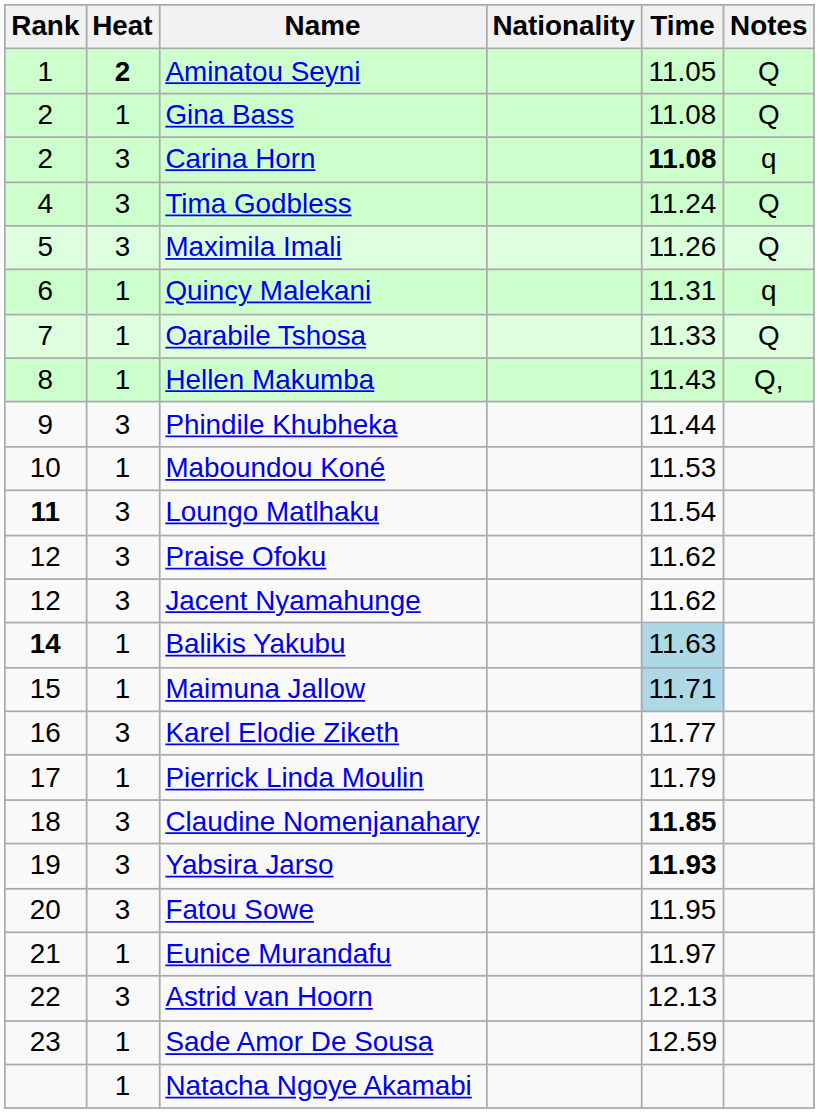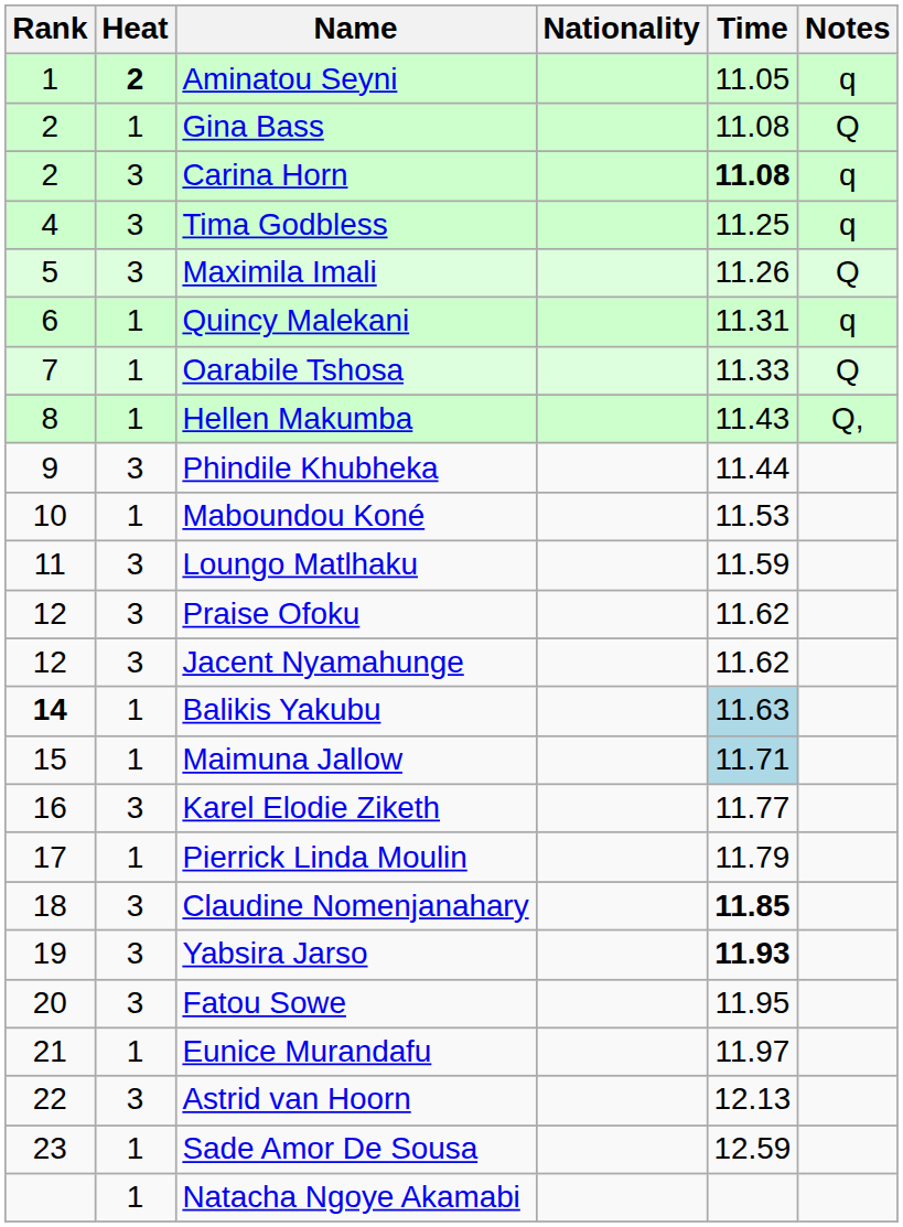 <table class="wikitable sortable" style="text-align:center">
 <tr>
 <th>Rank</th>
 <th>Heat</th>
 <th>Name</th>
 <th>Nationality</th>
 <th>Time</th>
 <th>Notes</th>
 </tr>
 <tr bgcolor=ccffcc>
 <td>1</td>
 <td><strong>2</strong></td>
 <td align=left><a href='#'>Aminatou Seyni</a></td>
 <td align=left></td>
 <td>11.05</td>
-<td>Q</td>
+<td>q</td>
 </tr>
 <tr bgcolor=ccffcc>
 <td>2</td>
 <td>1</td>
 <td align=left><a href='#'>Gina Bass</a></td>
 <td align=left></td>
 <td>11.08</td>
 <td>Q</td>
 </tr>
 <tr bgcolor=ccffcc>
 <td>2</td>
 <td>3</td>
 <td align=left><a href='#'>Carina Horn</a></td>
 <td align=left></td>
 <td><strong>11.08</strong></td>
 <td>q</td>
 </tr>
 <tr bgcolor=ccffcc>
 <td>4</td>
 <td>3</td>
 <td align=left><a href='#'>Tima Godbless</a></td>
 <td align=left></td>
-<td>11.24</td>
-<td>Q</td>
+<td>11.25</td>
+<td>q</td>
 </tr>
 <tr bgcolor=ddffdd>
 <td>5</td>
 <td>3</td>
 <td align=left><a href='#'>Maximila Imali</a></td>
 <td align=left></td>
 <td>11.26</td>
 <td>Q</td>
 </tr>
 <tr bgcolor=ccffcc>
 <td>6</td>
 <td>1</td>
 <td align=left><a href='#'>Quincy Malekani</a></td>
 <td align=left></td>
 <td>11.31</td>
 <td>q</td>
 </tr>
 <tr bgcolor=ddffdd>
 <td>7</td>
 <td>1</td>
 <td align=left><a href='#'>Oarabile Tshosa</a></td>
 <td align=left></td>
 <td>11.33</td>
 <td>Q</td>
 </tr>
 <tr bgcolor=ccffcc>
 <td>8</td>
 <td>1</td>
 <td align=left><a href='#'>Hellen Makumba</a></td>
 <td align=left></td>
 <td>11.43</td>
 <td>Q, </td>
 </tr>
 <tr>
 <td>9</td>
 <td>3</td>
 <td align=left><a href='#'>Phindile Khubheka</a></td>
 <td align=left></td>
 <td>11.44</td>
 <td></td>
 </tr>
 <tr>
 <td>10</td>
 <td>1</td>
 <td align=left><a href='#'>Maboundou Koné</a></td>
 <td align=left></td>
 <td>11.53</td>
 <td></td>
 </tr>
 <tr>
-<td><strong>11</strong></td>
+<td>11</td>
 <td>3</td>
 <td align=left><a href='#'>Loungo Matlhaku</a></td>
 <td align=left></td>
-<td>11.54</td>
+<td>11.59</td>
 <td></td>
 </tr>
 <tr>
 <td>12</td>
 <td>3</td>
 <td align=left><a href='#'>Praise Ofoku</a></td>
 <td align=left></td>
 <td>11.62</td>
 <td></td>
 </tr>
 <tr>
 <td>12</td>
 <td>3</td>
 <td align=left><a href='#'>Jacent Nyamahunge</a></td>
 <td align=left></td>
 <td>11.62</td>
 <td></td>
 </tr>
 <tr>
 <td><strong>14</strong></td>
 <td>1</td>
 <td align=left><a href='#'>Balikis Yakubu</a></td>
 <td align=left></td>
 <td style="background: lightblue;">11.63</td>
 <td></td>
 </tr>
 <tr>
 <td>15</td>
 <td>1</td>
 <td align=left><a href='#'>Maimuna Jallow</a></td>
 <td align=left></td>
 <td style="background: lightblue;">11.71</td>
 <td></td>
 </tr>
 <tr>
 <td>16</td>
 <td>3</td>
 <td align=left><a href='#'>Karel Elodie Ziketh</a></td>
 <td align=left></td>
 <td>11.77</td>
 <td></td>
 </tr>
 <tr>
 <td>17</td>
 <td>1</td>
 <td align=left><a href='#'>Pierrick Linda Moulin</a></td>
 <td align=left></td>
 <td>11.79</td>
 <td></td>
 </tr>
 <tr>
 <td>18</td>
 <td>3</td>
 <td align=left><a href='#'>Claudine Nomenjanahary</a></td>
 <td align=left></td>
 <td><strong>11.85</strong></td>
 <td></td>
 </tr>
 <tr>
 <td>19</td>
 <td>3</td>
 <td align=left><a href='#'>Yabsira Jarso</a></td>
 <td align=left></td>
 <td><strong>11.93</strong></td>
 <td></td>
 </tr>
 <tr>
 <td>20</td>
 <td>3</td>
 <td align=left><a href='#'>Fatou Sowe</a></td>
 <td align=left></td>
 <td>11.95</td>
 <td></td>
 </tr>
 <tr>
 <td>21</td>
 <td>1</td>
 <td align=left><a href='#'>Eunice Murandafu</a></td>
 <td align=left></td>
 <td>11.97</td>
 <td></td>
 </tr>
 <tr>
 <td>22</td>
 <td>3</td>
 <td align=left><a href='#'>Astrid van Hoorn</a></td>
 <td align=left></td>
 <td>12.13</td>
 <td></td>
 </tr>
 <tr>
 <td>23</td>
 <td>1</td>
 <td align=left><a href='#'>Sade Amor De Sousa</a></td>
 <td align=left></td>
 <td>12.59</td>
 <td></td>
 </tr>
 <tr>
 <td></td>
 <td>1</td>
 <td align=left><a href='#'>Natacha Ngoye Akamabi</a></td>
 <td align=left></td>
 <td></td>
 <td></td>
 </tr>
 </table>
